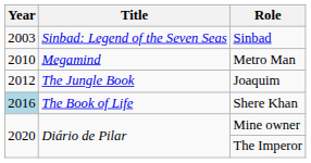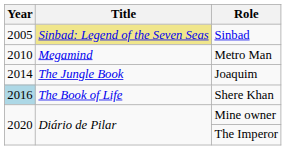 <table class="wikitable">
 <tr>
 <th>Year</th>
 <th>Title</th>
 <th>Role</th>
 </tr>
 <tr>
-<td>2003</td>
-<td><em><a href='#'>Sinbad: Legend of the Seven Seas</a></em></td>
+<td>2005</td>
+<td style="background: khaki;"><em><a href='#'>Sinbad: Legend of the Seven Seas</a></em></td>
 <td><a href='#'>Sinbad</a></td>
 </tr>
 <tr>
 <td>2010</td>
 <td><em><a href='#'>Megamind</a></em></td>
 <td>Metro Man</td>
 </tr>
 <tr>
-<td>2012</td>
+<td>2014</td>
 <td><em><a href='#'>The Jungle Book</a></em></td>
 <td>Joaquim</td>
 </tr>
 <tr>
 <td style="background: lightblue;">2016</td>
 <td><em><a href='#'>The Book of Life</a></em></td>
 <td>Shere Khan</td>
 </tr>
 <tr>
 <td rowspan="2">2020</td>
 <td rowspan="2"><em>Diário de Pilar</em></td>
 <td>Mine owner</td>
 </tr>
 <tr>
 <td>The Imperor</td>
 </tr>
 </table>
